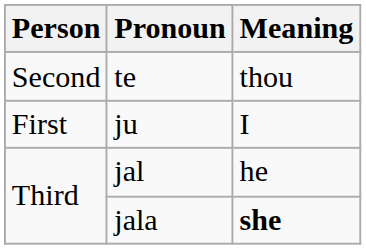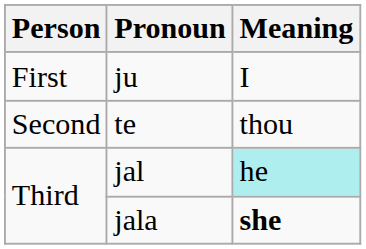 <table class="wikitable">
 <tr>
 <th>Person</th>
 <th>Pronoun</th>
 <th>Meaning</th>
 </tr>
 <tr>
+<td>First</td>
+<td>ju</td>
+<td>I</td>
+</tr>
+<tr>
 <td>Second</td>
 <td>te</td>
 <td>thou</td>
 </tr>
 <tr>
-<td>First</td>
-<td>ju</td>
-<td>I</td>
-</tr>
-<tr>
 <td rowspan="2">Third</td>
 <td>jal</td>
-<td>he</td>
+<td style="background: paleturquoise;">he</td>
 </tr>
 <tr>
 <td>jala</td>
 <td><strong>she</strong></td>
 </tr>
 </table>
